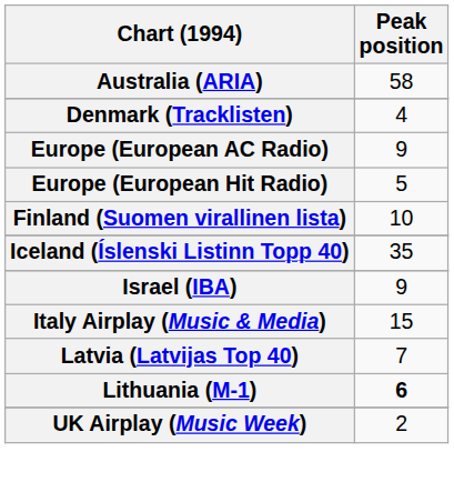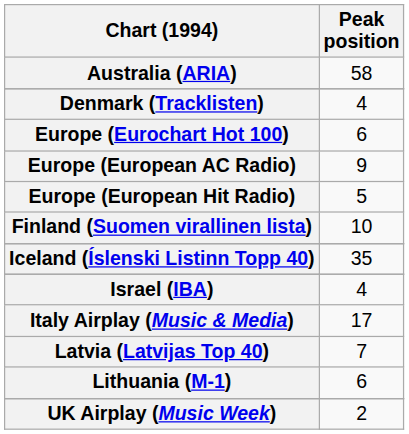 <table class="wikitable sortable plainrowheaders" style="text-align:center">
 <tr>
 <th>Chart (1994)</th>
 <th>Peak<br>position</th>
 </tr>
 <tr>
 <th scope="row">Australia (<a href='#'>ARIA</a>)</th>
 <td>58</td>
 </tr>
 <tr>
 </tr>
 <tr>
 </tr>
 <tr>
 <th scope="row">Denmark (<a href='#'>Tracklisten</a>)</th>
 <td>4</td>
+</tr>
+<tr>
+<th scope="row">Europe (<a href='#'>Eurochart Hot 100</a>)</th>
+<td>6</td>
 </tr>
 <tr>
 <th scope="row">Europe (European AC Radio)</th>
 <td>9</td>
 </tr>
 <tr>
 <th scope="row">Europe (European Hit Radio)</th>
 <td>5</td>
 </tr>
 <tr>
 <th scope="row">Finland (<a href='#'>Suomen virallinen lista</a>)</th>
 <td>10</td>
 </tr>
 <tr>
 </tr>
 <tr>
 <th scope="row">Iceland (<a href='#'>Íslenski Listinn Topp 40</a>)</th>
 <td>35</td>
 </tr>
 <tr>
 </tr>
 <tr>
 <th scope="row">Israel (<a href='#'>IBA</a>)</th>
-<td>9</td>
+<td>4</td>
 </tr>
 <tr>
 <th scope="row">Italy Airplay (<em><a href='#'>Music & Media</a></em>)</th>
-<td>15</td>
+<td>17</td>
 </tr>
 <tr>
 <th scope="row">Latvia (<a href='#'>Latvijas Top 40</a>)</th>
 <td>7</td>
 </tr>
 <tr>
 <th scope="row">Lithuania (<a href='#'>M-1</a>)</th>
-<td><strong>6</strong></td>
+<td>6</td>
 </tr>
 <tr>
 </tr>
 <tr>
 </tr>
 <tr>
 </tr>
 <tr>
 </tr>
 <tr>
 </tr>
 <tr>
 <th scope="row">UK Airplay (<em><a href='#'>Music Week</a></em>)</th>
 <td>2</td>
 </tr>
 </table>
